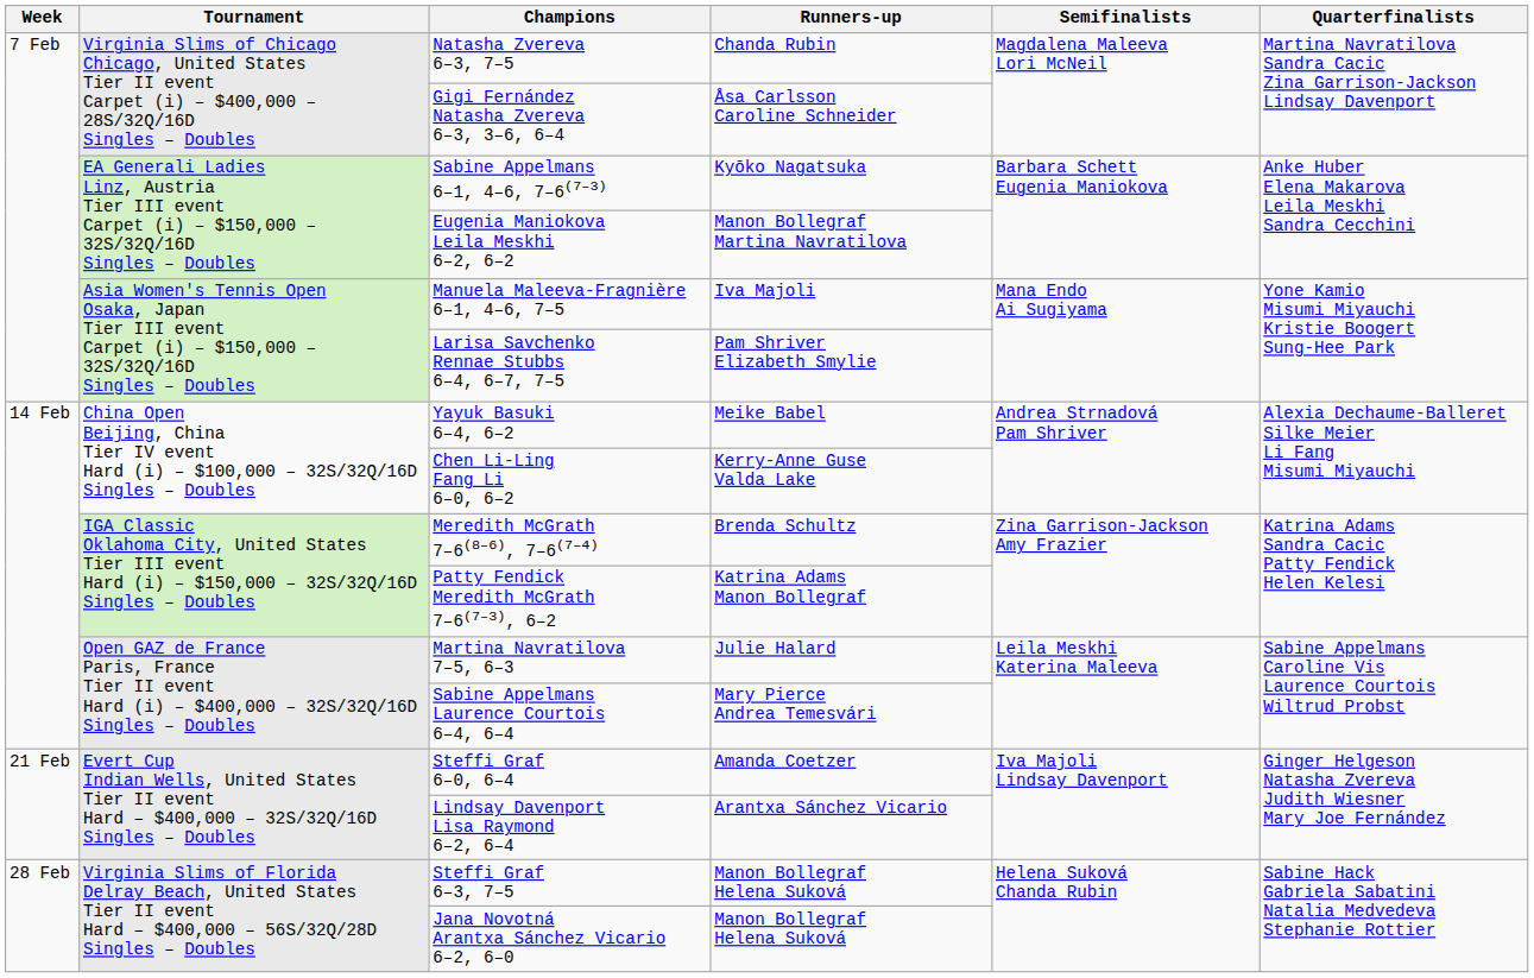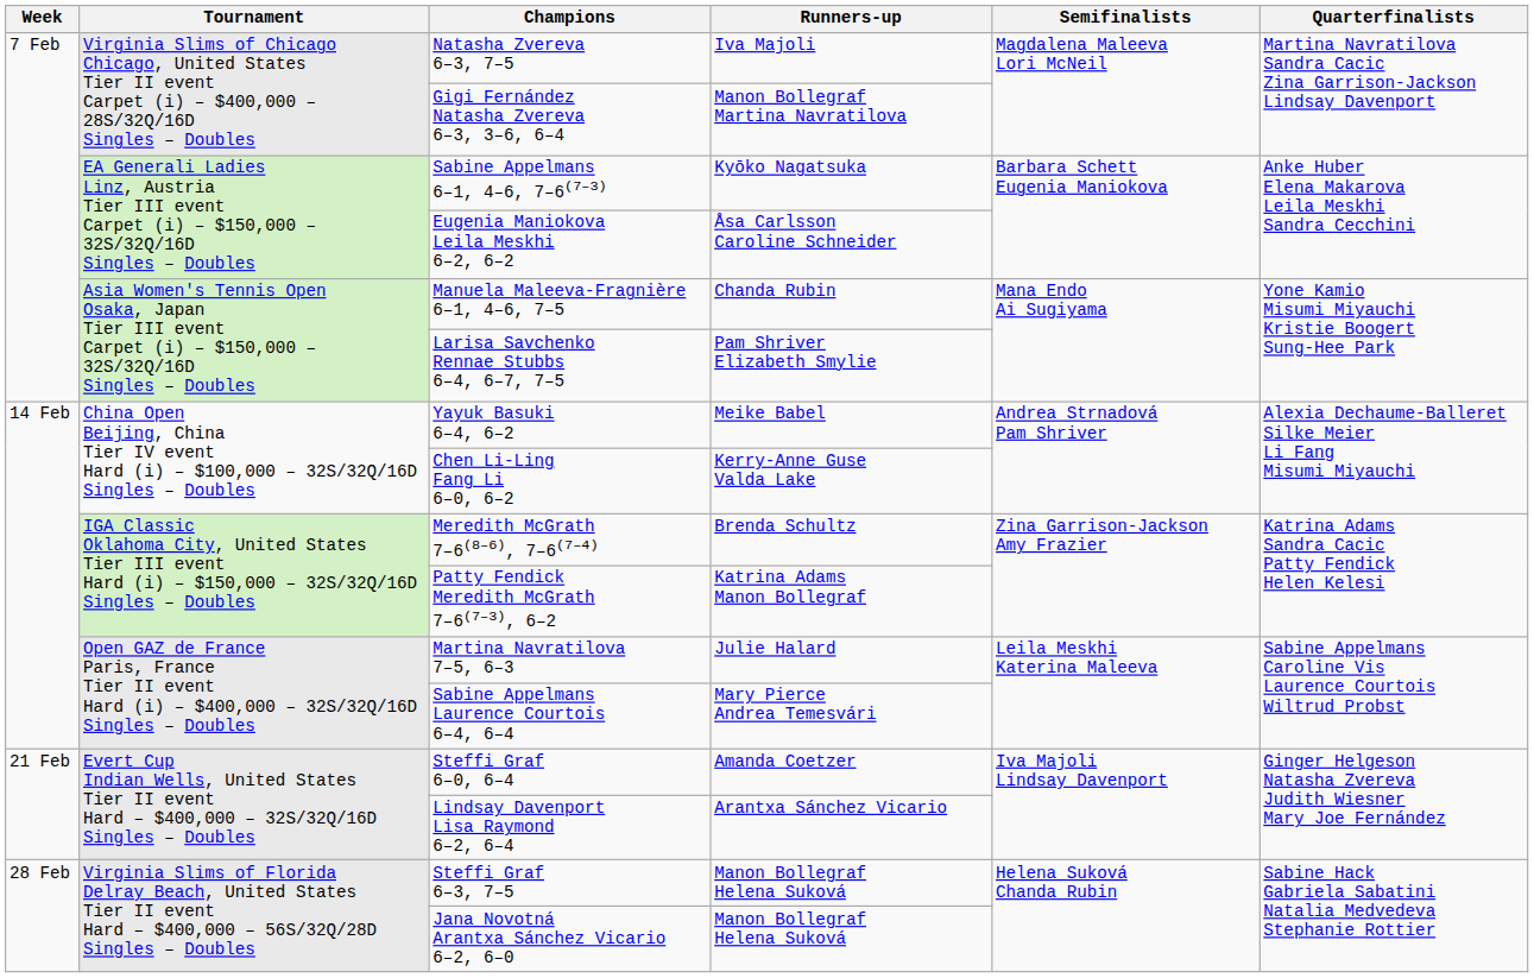 <table class=wikitable style=font-size:95%>
 <tr>
 <th style="width:48px;">Week</th>
 <th style="width:250px;">Tournament</th>
 <th style="width:200px;">Champions</th>
 <th style="width:200px;">Runners-up</th>
 <th style="width:190px;">Semifinalists</th>
 <th style="width:190px;">Quarterfinalists</th>
 </tr>
 <tr valign=top>
 <td rowspan=6>7 Feb</td>
 <td rowspan=2 style=background:#e9e9e9;><a href='#'>Virginia Slims of Chicago</a><br> <a href='#'>Chicago</a>, United States<br>Tier II event<br>Carpet (i) – $400,000 – 28S/32Q/16D<br> <a href='#'>Singles</a> – <a href='#'>Doubles</a></td>
 <td> <a href='#'>Natasha Zvereva</a><br>6–3, 7–5</td>
-<td> <a href='#'>Chanda Rubin</a></td>
+<td> <a href='#'>Iva Majoli</a></td>
 <td rowspan=2>  <a href='#'>Magdalena Maleeva</a><br> <a href='#'>Lori McNeil</a></td>
 <td rowspan=2> <a href='#'>Martina Navratilova</a><br> <a href='#'>Sandra Cacic</a><br> <a href='#'>Zina Garrison-Jackson</a><br> <a href='#'>Lindsay Davenport</a></td>
 </tr>
 <tr valign="top">
 <td> <a href='#'>Gigi Fernández</a><br> <a href='#'>Natasha Zvereva</a><br> 6–3, 3–6, 6–4</td>
-<td> <a href='#'>Åsa Carlsson</a><br> <a href='#'>Caroline Schneider</a></td>
+<td> <a href='#'>Manon Bollegraf</a><br> <a href='#'>Martina Navratilova</a></td>
 </tr>
 <tr valign=top>
 <td rowspan=2 style=background:#d4f1c5;><a href='#'>EA Generali Ladies</a><br> <a href='#'>Linz</a>, Austria<br>Tier III event<br>Carpet (i) – $150,000 – 32S/32Q/16D<br> <a href='#'>Singles</a> – <a href='#'>Doubles</a></td>
 <td> <a href='#'>Sabine Appelmans</a><br>6–1, 4–6, 7–6<sup>(7–3)</sup></td>
 <td> <a href='#'>Kyōko Nagatsuka</a></td>
 <td rowspan=2>  <a href='#'>Barbara Schett</a><br> <a href='#'>Eugenia Maniokova</a></td>
 <td rowspan=2> <a href='#'>Anke Huber</a><br> <a href='#'>Elena Makarova</a><br> <a href='#'>Leila Meskhi</a><br> <a href='#'>Sandra Cecchini</a></td>
 </tr>
 <tr valign=top>
 <td> <a href='#'>Eugenia Maniokova</a><br> <a href='#'>Leila Meskhi</a><br> 6–2, 6–2</td>
-<td> <a href='#'>Manon Bollegraf</a><br> <a href='#'>Martina Navratilova</a></td>
+<td> <a href='#'>Åsa Carlsson</a><br> <a href='#'>Caroline Schneider</a></td>
 </tr>
 <tr valign=top>
 <td rowspan=2 style=background:#d4f1c5;><a href='#'>Asia Women's Tennis Open</a><br> <a href='#'>Osaka</a>, Japan<br>Tier III event<br>Carpet (i) – $150,000 – 32S/32Q/16D<br> <a href='#'>Singles</a> – <a href='#'>Doubles</a></td>
 <td> <a href='#'>Manuela Maleeva-Fragnière</a><br>6–1, 4–6, 7–5</td>
-<td> <a href='#'>Iva Majoli</a></td>
+<td> <a href='#'>Chanda Rubin</a></td>
 <td rowspan=2>  <a href='#'>Mana Endo</a><br> <a href='#'>Ai Sugiyama</a></td>
 <td rowspan=2> <a href='#'>Yone Kamio</a><br> <a href='#'>Misumi Miyauchi</a><br> <a href='#'>Kristie Boogert</a><br> <a href='#'>Sung-Hee Park</a></td>
 </tr>
 <tr valign=top>
 <td> <a href='#'>Larisa Savchenko</a><br> <a href='#'>Rennae Stubbs</a><br> 6–4, 6–7, 7–5</td>
 <td> <a href='#'>Pam Shriver</a><br> <a href='#'>Elizabeth Smylie</a></td>
 </tr>
 <tr valign=top>
 <td rowspan=6>14 Feb</td>
 <td rowspan=2><a href='#'>China Open</a> <br> <a href='#'>Beijing</a>, China<br>Tier IV event<br>Hard (i) – $100,000 – 32S/32Q/16D<br> <a href='#'>Singles</a> – <a href='#'>Doubles</a></td>
 <td> <a href='#'>Yayuk Basuki</a><br>6–4, 6–2</td>
 <td> <a href='#'>Meike Babel</a></td>
 <td rowspan=2>  <a href='#'>Andrea Strnadová</a><br> <a href='#'>Pam Shriver</a></td>
 <td rowspan=2> <a href='#'>Alexia Dechaume-Balleret</a><br> <a href='#'>Silke Meier</a><br> <a href='#'>Li Fang</a><br> <a href='#'>Misumi Miyauchi</a></td>
 </tr>
 <tr valign=top>
 <td> <a href='#'>Chen Li-Ling</a><br> <a href='#'>Fang Li</a><br> 6–0, 6–2</td>
 <td> <a href='#'>Kerry-Anne Guse</a><br> <a href='#'>Valda Lake</a></td>
 </tr>
 <tr valign=top>
 <td rowspan=2 style=background:#d4f1c5;><a href='#'>IGA Classic</a><br><a href='#'>Oklahoma City</a>, United States<br>Tier III event<br>Hard (i) – $150,000 – 32S/32Q/16D<br> <a href='#'>Singles</a> – <a href='#'>Doubles</a></td>
 <td> <a href='#'>Meredith McGrath</a><br>7–6<sup>(8–6)</sup>, 7–6<sup>(7–4)</sup></td>
 <td> <a href='#'>Brenda Schultz</a></td>
 <td rowspan=2>  <a href='#'>Zina Garrison-Jackson</a><br> <a href='#'>Amy Frazier</a></td>
 <td rowspan=2> <a href='#'>Katrina Adams</a><br> <a href='#'>Sandra Cacic</a><br> <a href='#'>Patty Fendick</a><br> <a href='#'>Helen Kelesi</a></td>
 </tr>
 <tr valign=top>
 <td> <a href='#'>Patty Fendick</a><br> <a href='#'>Meredith McGrath</a><br> 7–6<sup>(7–3)</sup>, 6–2</td>
 <td> <a href='#'>Katrina Adams</a><br> <a href='#'>Manon Bollegraf</a></td>
 </tr>
 <tr valign=top>
 <td rowspan=2 style=background:#e9e9e9;><a href='#'>Open GAZ de France</a><br> Paris, France<br>Tier II event<br>Hard (i) – $400,000 – 32S/32Q/16D<br> <a href='#'>Singles</a> – <a href='#'>Doubles</a></td>
 <td> <a href='#'>Martina Navratilova</a><br>7–5, 6–3</td>
 <td> <a href='#'>Julie Halard</a></td>
 <td rowspan=2>  <a href='#'>Leila Meskhi</a><br> <a href='#'>Katerina Maleeva</a></td>
 <td rowspan=2> <a href='#'>Sabine Appelmans</a><br> <a href='#'>Caroline Vis</a><br> <a href='#'>Laurence Courtois</a><br> <a href='#'>Wiltrud Probst</a></td>
 </tr>
 <tr valign=top>
 <td> <a href='#'>Sabine Appelmans</a><br> <a href='#'>Laurence Courtois</a><br> 6–4, 6–4</td>
 <td> <a href='#'>Mary Pierce</a><br> <a href='#'>Andrea Temesvári</a></td>
 </tr>
 <tr valign=top>
 <td rowspan=2>21 Feb</td>
 <td rowspan=2 style=background:#e9e9e9;><a href='#'>Evert Cup</a><br> <a href='#'>Indian Wells</a>, United States<br>Tier II event<br>Hard – $400,000 – 32S/32Q/16D<br> <a href='#'>Singles</a> – <a href='#'>Doubles</a></td>
 <td> <a href='#'>Steffi Graf</a><br>6–0, 6–4</td>
 <td> <a href='#'>Amanda Coetzer</a></td>
 <td rowspan=2>  <a href='#'>Iva Majoli</a><br> <a href='#'>Lindsay Davenport</a></td>
 <td rowspan=2> <a href='#'>Ginger Helgeson</a><br> <a href='#'>Natasha Zvereva</a><br> <a href='#'>Judith Wiesner</a><br> <a href='#'>Mary Joe Fernández</a></td>
 </tr>
 <tr valign=top>
 <td> <a href='#'>Lindsay Davenport</a><br> <a href='#'>Lisa Raymond</a><br> 6–2, 6–4</td>
 <td> <a href='#'>Arantxa Sánchez Vicario</a></td>
 </tr>
 <tr valign=top>
 <td rowspan=2>28 Feb</td>
 <td rowspan=2 style=background:#e9e9e9;><a href='#'>Virginia Slims of Florida</a><br> <a href='#'>Delray Beach</a>, United States<br>Tier II event<br>Hard – $400,000 – 56S/32Q/28D<br> <a href='#'>Singles</a> – <a href='#'>Doubles</a></td>
 <td> <a href='#'>Steffi Graf</a><br>6–3, 7–5</td>
 <td> <a href='#'>Manon Bollegraf</a><br> <a href='#'>Helena Suková</a></td>
 <td rowspan=2>  <a href='#'>Helena Suková</a><br> <a href='#'>Chanda Rubin</a></td>
 <td rowspan=2> <a href='#'>Sabine Hack</a><br> <a href='#'>Gabriela Sabatini</a><br> <a href='#'>Natalia Medvedeva</a><br> <a href='#'>Stephanie Rottier</a></td>
 </tr>
 <tr valign=top>
 <td> <a href='#'>Jana Novotná</a><br> <a href='#'>Arantxa Sánchez Vicario</a><br> 6–2, 6–0</td>
 <td> <a href='#'>Manon Bollegraf</a><br> <a href='#'>Helena Suková</a></td>
 </tr>
 </table>
